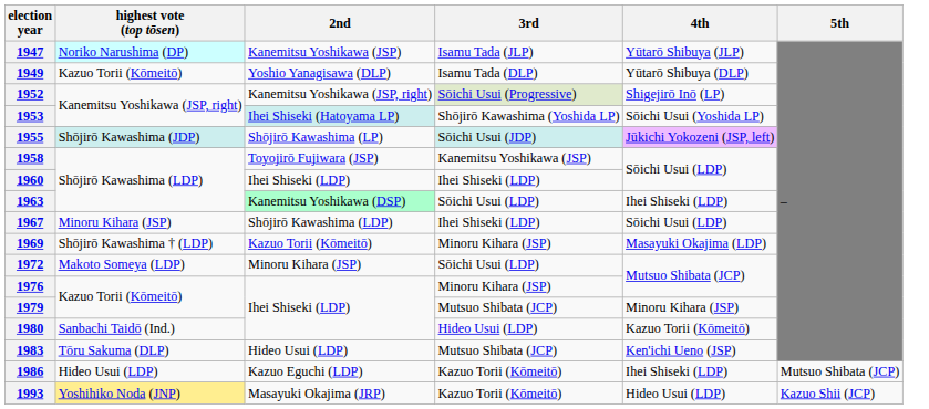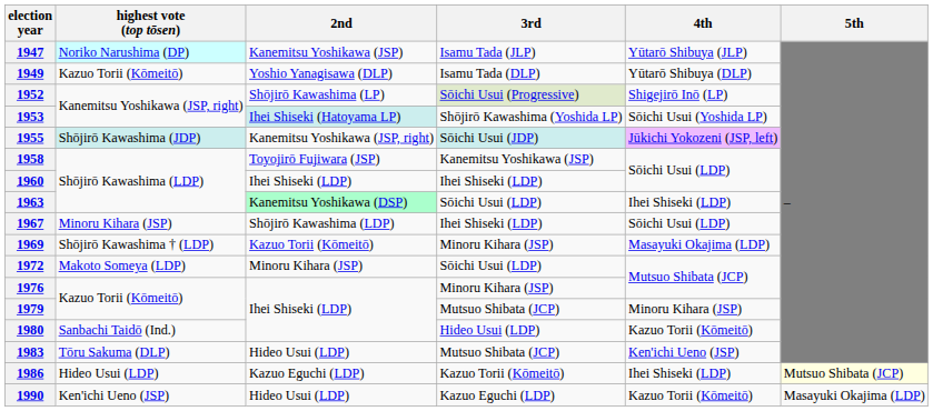 <table class="wikitable" border="1">
 <tr>
 <th>election<br>year</th>
 <th>highest vote<br>(<em>top tōsen</em>)</th>
 <th>2nd</th>
 <th>3rd</th>
 <th>4th</th>
 <th>5th</th>
 </tr>
 <tr>
 <th><a href='#'>1947</a></th>
 <td bgcolor="#CCFFFF"><a href='#'>Noriko Narushima</a> (<a href='#'>DP</a>)</td>
 <td><a href='#'>Kanemitsu Yoshikawa</a> (<a href='#'>JSP</a>)</td>
 <td><a href='#'>Isamu Tada</a> (<a href='#'>JLP</a>)</td>
 <td><a href='#'>Yūtarō Shibuya</a> (<a href='#'>JLP</a>)</td>
 <td rowspan="15" bgcolor=grey>–</td>
 </tr>
 <tr>
 <th><a href='#'>1949</a></th>
 <td>Kazuo Torii (<a href='#'>Kōmeitō</a>)</td>
 <td><a href='#'>Yoshio Yanagisawa</a> (<a href='#'>DLP</a>)</td>
 <td>Isamu Tada (<a href='#'>DLP</a>)</td>
 <td>Yūtarō Shibuya (<a href='#'>DLP</a>)</td>
 </tr>
 <tr>
 <th><a href='#'>1952</a></th>
 <td rowspan="2" >Kanemitsu Yoshikawa (<a href='#'>JSP, right</a>)</td>
-<td>Kanemitsu Yoshikawa (<a href='#'>JSP, right</a>)</td>
+<td><a href='#'>Shōjirō Kawashima</a> (<a href='#'>LP</a>)</td>
 <td bgcolor="#E0EACC"><a href='#'>Sōichi Usui</a> (<a href='#'>Progressive</a>)</td>
 <td><a href='#'>Shigejirō Inō</a> (<a href='#'>LP</a>)</td>
 </tr>
 <tr>
 <th><a href='#'>1953</a></th>
 <td bgcolor="#CCEEEE"><a href='#'>Ihei Shiseki</a> (<a href='#'>Hatoyama LP</a>)</td>
 <td>Shōjirō Kawashima (<a href='#'>Yoshida LP</a>)</td>
 <td>Sōichi Usui (<a href='#'>Yoshida LP</a>)</td>
 </tr>
 <tr>
 <th><a href='#'>1955</a></th>
 <td bgcolor="#CCEEEE">Shōjirō Kawashima (<a href='#'>JDP</a>)</td>
-<td><a href='#'>Shōjirō Kawashima</a> (<a href='#'>LP</a>)</td>
+<td>Kanemitsu Yoshikawa (<a href='#'>JSP, right</a>)</td>
 <td bgcolor="#CCEEEE">Sōichi Usui (<a href='#'>JDP</a>)</td>
 <td bgcolor="#EEBBFF"><a href='#'>Jūkichi Yokozeni</a> (<a href='#'>JSP, left</a>)</td>
 </tr>
 <tr>
 <th><a href='#'>1958</a></th>
 <td rowspan="3" >Shōjirō Kawashima (<a href='#'>LDP</a>)</td>
 <td><a href='#'>Toyojirō Fujiwara</a> (<a href='#'>JSP</a>)</td>
 <td>Kanemitsu Yoshikawa (<a href='#'>JSP</a>)</td>
 <td rowspan="2" >Sōichi Usui (<a href='#'>LDP</a>)</td>
 </tr>
 <tr>
 <th><a href='#'>1960</a></th>
 <td>Ihei Shiseki (<a href='#'>LDP</a>)</td>
 <td>Ihei Shiseki (<a href='#'>LDP</a>)</td>
 </tr>
 <tr>
 <th><a href='#'>1963</a></th>
 <td bgcolor="#AAFFCC">Kanemitsu Yoshikawa (<a href='#'>DSP</a>)</td>
 <td>Sōichi Usui (<a href='#'>LDP</a>)</td>
 <td>Ihei Shiseki (<a href='#'>LDP</a>)</td>
 </tr>
 <tr>
 <th><a href='#'>1967</a></th>
 <td><a href='#'>Minoru Kihara</a> (<a href='#'>JSP</a>)</td>
 <td>Shōjirō Kawashima (<a href='#'>LDP</a>)</td>
 <td>Ihei Shiseki (<a href='#'>LDP</a>)</td>
 <td>Sōichi Usui (<a href='#'>LDP</a>)</td>
 </tr>
 <tr>
 <th><a href='#'>1969</a></th>
 <td>Shōjirō Kawashima † (<a href='#'>LDP</a>)</td>
 <td><a href='#'>Kazuo Torii</a> (<a href='#'>Kōmeitō</a>)</td>
 <td>Minoru Kihara (<a href='#'>JSP</a>)</td>
 <td><a href='#'>Masayuki Okajima</a> (<a href='#'>LDP</a>)</td>
 </tr>
 <tr>
 <th><a href='#'>1972</a></th>
 <td><a href='#'>Makoto Someya</a> (<a href='#'>LDP</a>)</td>
 <td>Minoru Kihara (<a href='#'>JSP</a>)</td>
 <td>Sōichi Usui (<a href='#'>LDP</a>)</td>
 <td rowspan="2" ><a href='#'>Mutsuo Shibata</a> (<a href='#'>JCP</a>)</td>
 </tr>
 <tr>
 <th><a href='#'>1976</a></th>
 <td rowspan="2" >Kazuo Torii (<a href='#'>Kōmeitō</a>)</td>
 <td rowspan="3" >Ihei Shiseki (<a href='#'>LDP</a>)</td>
 <td>Minoru Kihara (<a href='#'>JSP</a>)</td>
 </tr>
 <tr>
 <th><a href='#'>1979</a></th>
 <td>Mutsuo Shibata (<a href='#'>JCP</a>)</td>
 <td>Minoru Kihara (<a href='#'>JSP</a>)</td>
 </tr>
 <tr>
 <th><a href='#'>1980</a></th>
 <td><a href='#'>Sanbachi Taidō</a> (Ind.)</td>
 <td><a href='#'>Hideo Usui</a> (<a href='#'>LDP</a>)</td>
 <td>Kazuo Torii (<a href='#'>Kōmeitō</a>)</td>
 </tr>
 <tr>
 <th><a href='#'>1983</a></th>
 <td><a href='#'>Tōru Sakuma</a> (<a href='#'>DLP</a>)</td>
 <td>Hideo Usui (<a href='#'>LDP</a>)</td>
 <td>Mutsuo Shibata (<a href='#'>JCP</a>)</td>
 <td><a href='#'>Ken'ichi Ueno</a> (<a href='#'>JSP</a>)</td>
 </tr>
 <tr>
 <th><a href='#'>1986</a></th>
 <td>Hideo Usui (<a href='#'>LDP</a>)</td>
 <td>Kazuo Eguchi (<a href='#'>LDP</a>)</td>
 <td>Kazuo Torii (<a href='#'>Kōmeitō</a>)</td>
 <td>Ihei Shiseki (<a href='#'>LDP</a>)</td>
-<td>Mutsuo Shibata (<a href='#'>JCP</a>)</td>
+<td style="background: lightyellow;">Mutsuo Shibata (<a href='#'>JCP</a>)</td>
 </tr>
 <tr>
-<th><a href='#'>1993</a></th>
-<td bgcolor="#FFEE90"><a href='#'>Yoshihiko Noda</a> (<a href='#'>JNP</a>)</td>
-<td>Masayuki Okajima (<a href='#'>JRP</a>)</td>
+<th><a href='#'>1990</a></th>
+<td>Ken'ichi Ueno (<a href='#'>JSP</a>)</td>
+<td>Hideo Usui (<a href='#'>LDP</a>)</td>
+<td>Kazuo Eguchi (<a href='#'>LDP</a>)</td>
 <td>Kazuo Torii (<a href='#'>Kōmeitō</a>)</td>
-<td>Hideo Usui (<a href='#'>LDP</a>)</td>
-<td><a href='#'>Kazuo Shii</a> (<a href='#'>JCP</a>)</td>
+<td>Masayuki Okajima (<a href='#'>LDP</a>)</td>
 </tr>
 </table>
